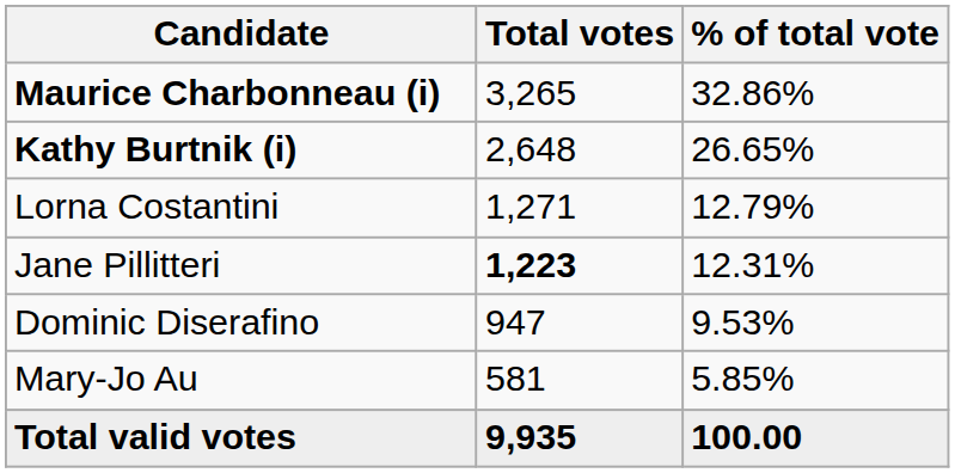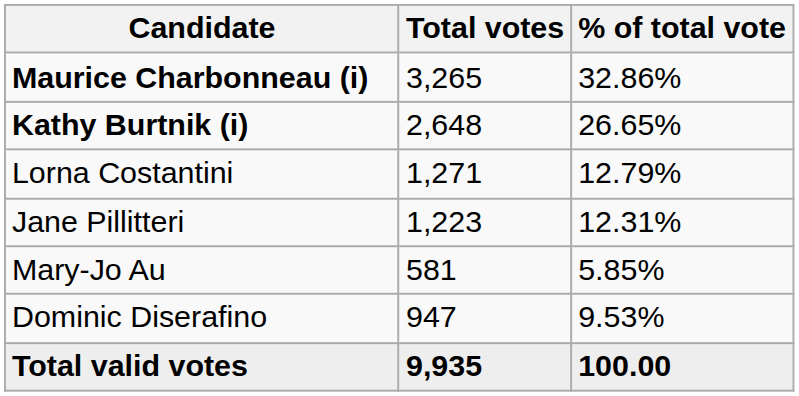 <table class="wikitable">
 <tr>
 <th bgcolor="#DDDDFF" width="200px">Candidate</th>
 <th bgcolor="#DDDDFF">Total votes</th>
 <th bgcolor="#DDDDFF">% of total vote</th>
 </tr>
 <tr>
 <td><strong>Maurice Charbonneau (i)</strong></td>
 <td>3,265</td>
 <td>32.86%</td>
 </tr>
 <tr>
 <td><strong>Kathy Burtnik (i)</strong></td>
 <td>2,648</td>
 <td>26.65%</td>
 </tr>
 <tr>
 <td>Lorna Costantini</td>
 <td>1,271</td>
 <td>12.79%</td>
 </tr>
 <tr>
 <td>Jane Pillitteri</td>
-<td><strong>1,223</strong></td>
+<td>1,223</td>
 <td>12.31%</td>
+</tr>
+<tr>
+<td>Mary-Jo Au</td>
+<td>581</td>
+<td>5.85%</td>
 </tr>
 <tr>
 <td>Dominic Diserafino</td>
 <td>947</td>
 <td>9.53%</td>
-</tr>
-<tr>
-<td>Mary-Jo Au</td>
-<td>581</td>
-<td>5.85%</td>
 </tr>
 <tr bgcolor="#EEEEEE">
 <td><strong>Total valid votes</strong></td>
 <td><strong>9,935</strong></td>
 <td><strong>100.00</strong></td>
 </tr>
 </table>
